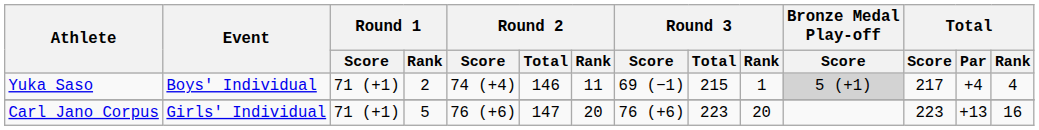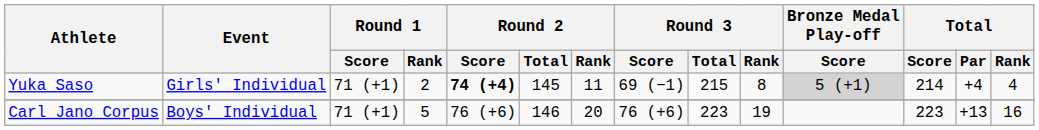 <table class="wikitable" style="font-size:90%">
 <tr>
 <th rowspan="2">Athlete</th>
 <th rowspan="2">Event</th>
 <th colspan="2">Round 1</th>
 <th colspan="3">Round 2</th>
 <th colspan="3">Round 3</th>
 <th>Bronze Medal<br> Play-off</th>
 <th colspan="3">Total</th>
 </tr>
 <tr style="font-size:95%">
 <th>Score</th>
 <th>Rank</th>
 <th>Score</th>
 <th>Total</th>
 <th>Rank</th>
 <th>Score</th>
 <th>Total</th>
 <th>Rank</th>
 <th>Score</th>
 <th>Score</th>
 <th>Par</th>
 <th>Rank</th>
 </tr>
 <tr align=center>
 <td align=left><a href='#'>Yuka Saso</a></td>
-<td align=left><a href='#'>Boys' Individual</a></td>
+<td align=left><a href='#'>Girls' Individual</a></td>
 <td>71 (+1)</td>
 <td>2</td>
-<td>74 (+4)</td>
-<td>146</td>
+<td><strong>74 (+4)</strong></td>
+<td>145</td>
 <td>11</td>
 <td>69 (−1)</td>
 <td>215</td>
-<td>1</td>
+<td>8</td>
 <td style="background: lightgrey;">5 (+1)</td>
-<td>217</td>
+<td>214</td>
 <td>+4</td>
 <td>4</td>
 </tr>
 <tr>
 </tr>
 <tr align=center>
 <td align=left><a href='#'>Carl Jano Corpus</a></td>
-<td align=left><a href='#'>Girls' Individual</a></td>
+<td align=left><a href='#'>Boys' Individual</a></td>
 <td>71 (+1)</td>
 <td>5</td>
 <td>76 (+6)</td>
-<td>147</td>
+<td>146</td>
 <td>20</td>
 <td>76 (+6)</td>
 <td>223</td>
-<td>20</td>
+<td>19</td>
 <td></td>
 <td>223</td>
 <td>+13</td>
 <td>16</td>
 </tr>
 </table>
